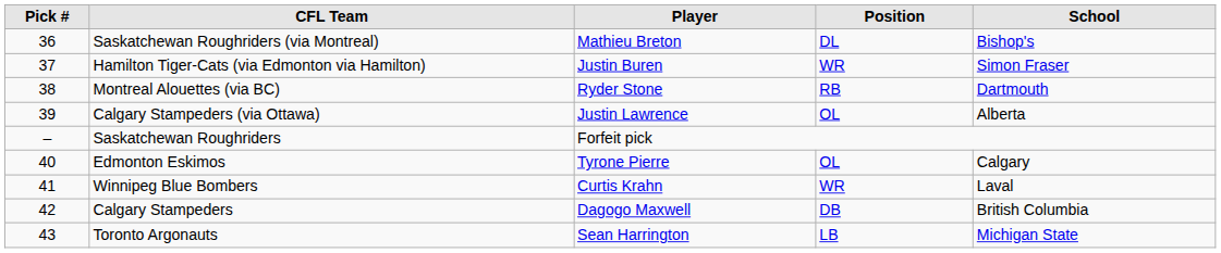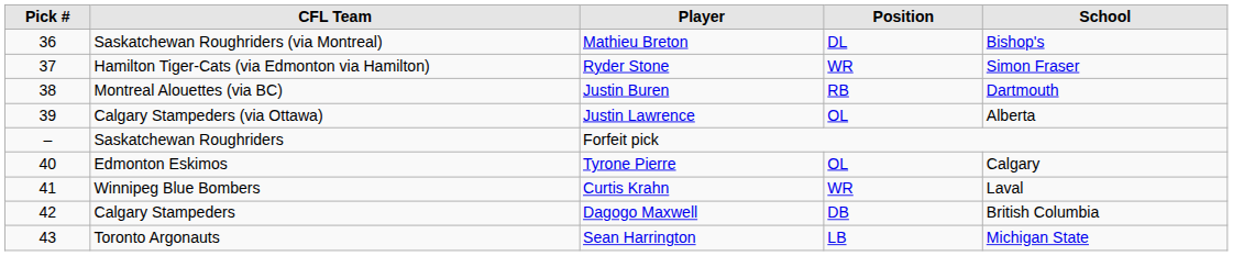 <table class="wikitable" style="width: 100%">
 <tr>
 <th style="background:#E5E5E5;" width=7%>Pick #</th>
 <th width=40% style="background:#E5E5E5;">CFL Team</th>
 <th width=20% style="background:#E5E5E5;">Player</th>
 <th width=13% style="background:#E5E5E5;">Position</th>
 <th width=20% style="background:#E5E5E5;">School</th>
 </tr>
 <tr>
 <td align=center>36</td>
 <td>Saskatchewan Roughriders (via Montreal)</td>
 <td><a href='#'>Mathieu Breton</a></td>
 <td><a href='#'>DL</a></td>
 <td><a href='#'>Bishop's</a></td>
 </tr>
 <tr>
 <td align=center>37</td>
 <td>Hamilton Tiger-Cats (via Edmonton via Hamilton)</td>
-<td><a href='#'>Justin Buren</a></td>
+<td><a href='#'>Ryder Stone</a></td>
 <td><a href='#'>WR</a></td>
 <td><a href='#'>Simon Fraser</a></td>
 </tr>
 <tr>
 <td align=center>38</td>
 <td>Montreal Alouettes (via BC)</td>
-<td><a href='#'>Ryder Stone</a></td>
+<td><a href='#'>Justin Buren</a></td>
 <td><a href='#'>RB</a></td>
 <td><a href='#'>Dartmouth</a></td>
 </tr>
 <tr>
 <td align=center>39</td>
 <td>Calgary Stampeders (via Ottawa)</td>
 <td><a href='#'>Justin Lawrence</a></td>
 <td><a href='#'>OL</a></td>
 <td>Alberta</td>
 </tr>
 <tr>
 <td align=center>–</td>
 <td>Saskatchewan Roughriders</td>
 <td colspan="3">Forfeit pick</td>
 </tr>
 <tr>
 <td align=center>40</td>
 <td>Edmonton Eskimos</td>
 <td><a href='#'>Tyrone Pierre</a></td>
 <td><a href='#'>OL</a></td>
 <td>Calgary</td>
 </tr>
 <tr>
 <td align=center>41</td>
 <td>Winnipeg Blue Bombers</td>
 <td><a href='#'>Curtis Krahn</a></td>
 <td><a href='#'>WR</a></td>
 <td>Laval</td>
 </tr>
 <tr>
 <td align=center>42</td>
 <td>Calgary Stampeders</td>
 <td><a href='#'>Dagogo Maxwell</a></td>
 <td><a href='#'>DB</a></td>
 <td>British Columbia</td>
 </tr>
 <tr>
 <td align=center>43</td>
 <td>Toronto Argonauts</td>
 <td><a href='#'>Sean Harrington</a></td>
 <td><a href='#'>LB</a></td>
 <td><a href='#'>Michigan State</a></td>
 </tr>
 </table>
